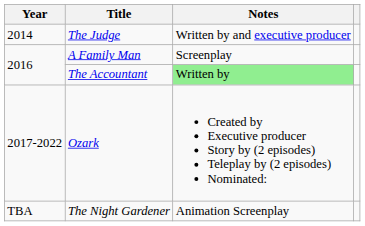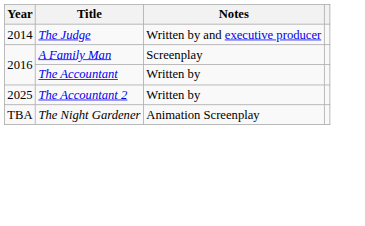 <table class="wikitable">
 <tr>
 <th>Year</th>
 <th>Title</th>
 <th>Notes</th>
 <th></th>
 </tr>
 <tr>
 <td>2014</td>
 <td><em><a href='#'>The Judge</a></em></td>
 <td>Written by and <a href='#'>executive producer</a></td>
 <td></td>
 </tr>
 <tr>
 <td rowspan="2">2016</td>
 <td><em><a href='#'>A Family Man</a></em></td>
 <td>Screenplay</td>
 <td></td>
 </tr>
 <tr>
 <td><em><a href='#'>The Accountant</a></em></td>
-<td style="background: lightgreen;">Written by</td>
+<td>Written by</td>
 <td></td>
 </tr>
 <tr>
-<td>2017-2022</td>
-<td><em><a href='#'>Ozark</a></em></td>
-<td><br><ul><li>Created by</li><li>Executive producer</li><li>Story by (2 episodes)</li><li>Teleplay by (2 episodes)</li><li>Nominated:</li></ul></td>
+<td>2025</td>
+<td><em><a href='#'>The Accountant 2</a></em></td>
+<td>Written by</td>
 <td></td>
 </tr>
 <tr>
 <td>TBA</td>
 <td><em>The Night Gardener</em></td>
 <td>Animation Screenplay</td>
 <td></td>
 </tr>
 </table>
